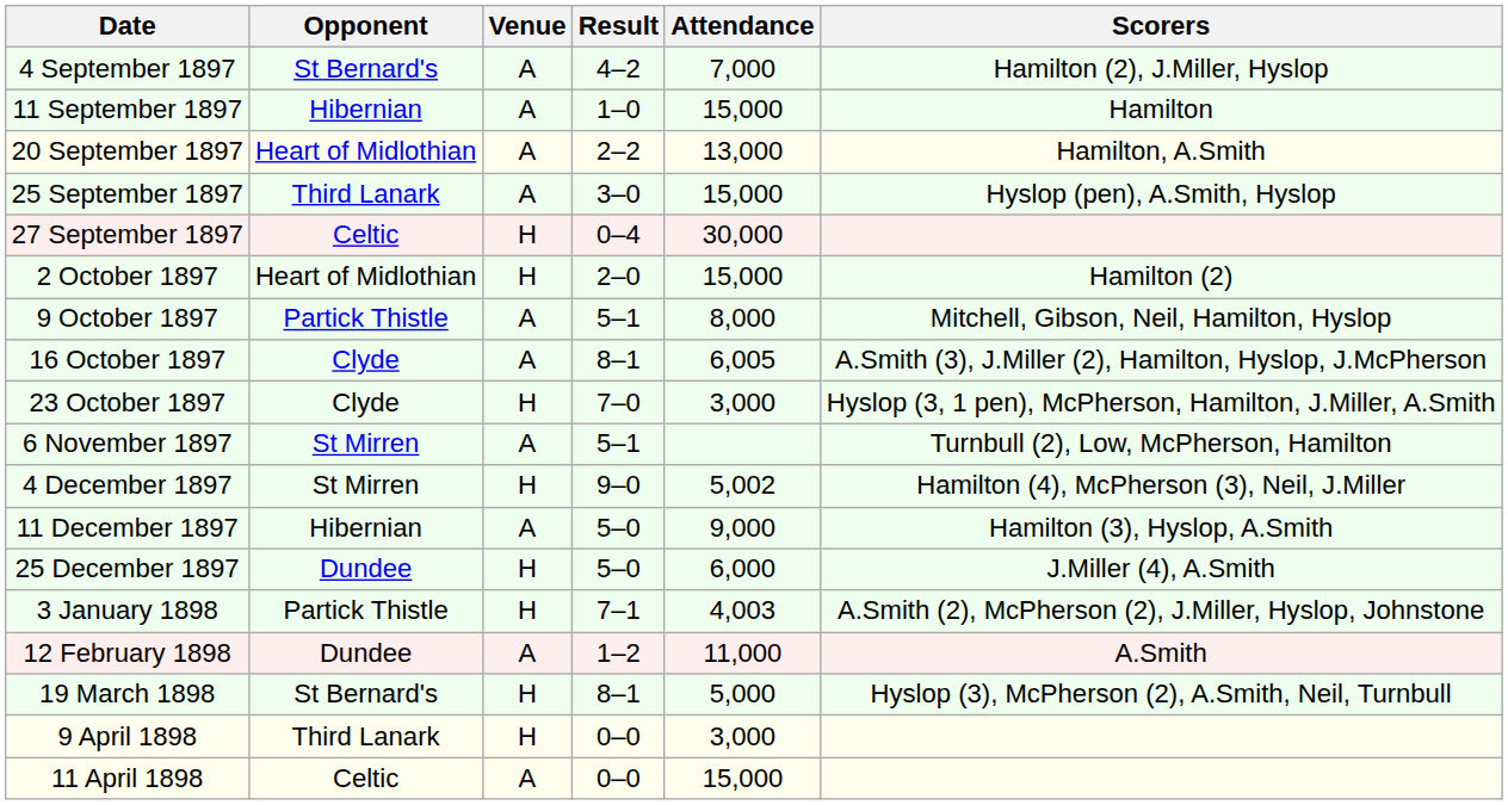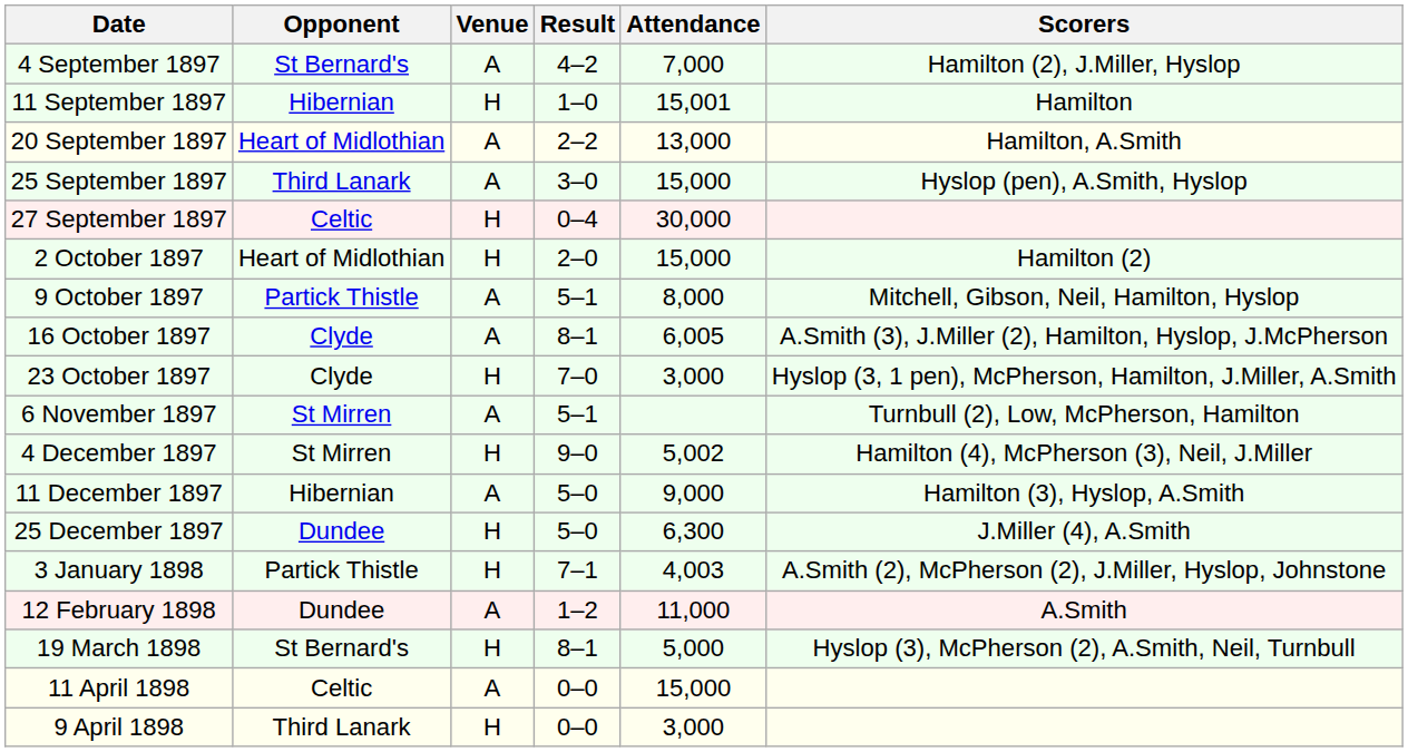 <table class="wikitable sortable" style="font-size:100%; text-align:center">
 <tr>
 <th>Date</th>
 <th>Opponent</th>
 <th>Venue</th>
 <th>Result</th>
 <th>Attendance</th>
 <th>Scorers</th>
 </tr>
 <tr bgcolor = "#EEFFEE">
 <td>4 September 1897</td>
 <td> <a href='#'>St Bernard's</a></td>
 <td>A</td>
 <td>4–2</td>
 <td>7,000</td>
 <td>Hamilton (2), J.Miller, Hyslop</td>
 </tr>
 <tr bgcolor = "#EEFFEE">
 <td>11 September 1897</td>
 <td> <a href='#'>Hibernian</a></td>
-<td>A</td>
+<td>H</td>
 <td>1–0</td>
-<td>15,000</td>
+<td>15,001</td>
 <td>Hamilton</td>
 </tr>
 <tr bgcolor = "#FFFFEE">
 <td>20 September 1897</td>
 <td> <a href='#'>Heart of Midlothian</a></td>
 <td>A</td>
 <td>2–2</td>
 <td>13,000</td>
 <td>Hamilton, A.Smith</td>
 </tr>
 <tr bgcolor = "#EEFFEE">
 <td>25 September 1897</td>
 <td> <a href='#'>Third Lanark</a></td>
 <td>A</td>
 <td>3–0</td>
 <td>15,000</td>
 <td>Hyslop (pen), A.Smith, Hyslop</td>
 </tr>
 <tr bgcolor = "#FFEEEE">
 <td>27 September 1897</td>
 <td> <a href='#'>Celtic</a></td>
 <td>H</td>
 <td>0–4</td>
 <td>30,000</td>
 <td></td>
 </tr>
 <tr bgcolor = "#EEFFEE">
 <td>2 October 1897</td>
 <td>Heart of Midlothian</td>
 <td>H</td>
 <td>2–0</td>
 <td>15,000</td>
 <td>Hamilton (2)</td>
 </tr>
 <tr bgcolor = "#EEFFEE">
 <td>9 October 1897</td>
 <td> <a href='#'>Partick Thistle</a></td>
 <td>A</td>
 <td>5–1</td>
 <td>8,000</td>
 <td>Mitchell, Gibson, Neil, Hamilton, Hyslop</td>
 </tr>
 <tr bgcolor = "#EEFFEE">
 <td>16 October 1897</td>
 <td> <a href='#'>Clyde</a></td>
 <td>A</td>
 <td>8–1</td>
 <td>6,005</td>
 <td>A.Smith (3), J.Miller (2), Hamilton, Hyslop, J.McPherson</td>
 </tr>
 <tr bgcolor = "#EEFFEE">
 <td>23 October 1897</td>
 <td>Clyde</td>
 <td>H</td>
 <td>7–0</td>
 <td>3,000</td>
 <td>Hyslop (3, 1 pen), McPherson, Hamilton, J.Miller, A.Smith</td>
 </tr>
 <tr bgcolor = "#EEFFEE">
 <td>6 November 1897</td>
 <td> <a href='#'>St Mirren</a></td>
 <td>A</td>
 <td>5–1</td>
 <td></td>
 <td>Turnbull (2), Low, McPherson, Hamilton</td>
 </tr>
 <tr bgcolor = "#EEFFEE">
 <td>4 December 1897</td>
 <td>St Mirren</td>
 <td>H</td>
 <td>9–0</td>
 <td>5,002</td>
 <td>Hamilton (4), McPherson (3), Neil, J.Miller</td>
 </tr>
 <tr bgcolor = "#EEFFEE">
 <td>11 December 1897</td>
 <td>Hibernian</td>
 <td>A</td>
 <td>5–0</td>
 <td>9,000</td>
 <td>Hamilton (3), Hyslop, A.Smith</td>
 </tr>
 <tr bgcolor = "#EEFFEE">
 <td>25 December 1897</td>
 <td> <a href='#'>Dundee</a></td>
 <td>H</td>
 <td>5–0</td>
-<td>6,000</td>
+<td>6,300</td>
 <td>J.Miller (4), A.Smith</td>
 </tr>
 <tr bgcolor = "#EEFFEE">
 <td>3 January 1898</td>
 <td>Partick Thistle</td>
 <td>H</td>
 <td>7–1</td>
 <td>4,003</td>
 <td>A.Smith (2), McPherson (2), J.Miller, Hyslop, Johnstone</td>
 </tr>
 <tr bgcolor = "#FFEEEE">
 <td>12 February 1898</td>
 <td>Dundee</td>
 <td>A</td>
 <td>1–2</td>
 <td>11,000</td>
 <td>A.Smith</td>
 </tr>
 <tr bgcolor = "#EEFFEE">
 <td>19 March 1898</td>
 <td>St Bernard's</td>
 <td>H</td>
 <td>8–1</td>
 <td>5,000</td>
 <td>Hyslop (3), McPherson (2), A.Smith, Neil, Turnbull</td>
 </tr>
 <tr bgcolor = "#FFFFEE">
+<td>11 April 1898</td>
+<td>Celtic</td>
+<td>A</td>
+<td>0–0</td>
+<td>15,000</td>
+<td></td>
+</tr>
+<tr bgcolor = "#FFFFEE">
 <td>9 April 1898</td>
 <td>Third Lanark</td>
 <td>H</td>
 <td>0–0</td>
 <td>3,000</td>
 <td></td>
 </tr>
-<tr bgcolor = "#FFFFEE">
-<td>11 April 1898</td>
-<td>Celtic</td>
-<td>A</td>
-<td>0–0</td>
-<td>15,000</td>
-<td></td>
-</tr>
 </table>
